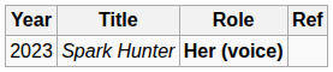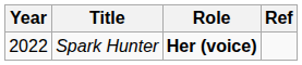 <table class="wikitable">
 <tr>
 <th>Year</th>
 <th>Title</th>
 <th>Role</th>
 <th>Ref</th>
 </tr>
 <tr>
-<td>2023</td>
+<td>2022</td>
 <td><em>Spark Hunter</em></td>
 <td><strong>Her (voice)</strong></td>
 <td></td>
 </tr>
 </table>
